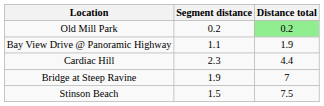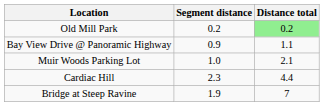 <table style="text-align: center;" class="wikitable">
 <tr>
 <th>Location</th>
 <th>Segment distance</th>
 <th>Distance total</th>
 </tr>
 <tr>
 <td>Old Mill Park</td>
 <td>0.2</td>
 <td style="background: lightgreen;">0.2</td>
 </tr>
 <tr>
 <td>Bay View Drive @ Panoramic Highway</td>
+<td>0.9</td>
 <td>1.1</td>
-<td>1.9</td>
+</tr>
+<tr>
+<td>Muir Woods Parking Lot</td>
+<td>1.0</td>
+<td>2.1</td>
 </tr>
 <tr>
 <td>Cardiac Hill</td>
 <td>2.3</td>
 <td>4.4</td>
 </tr>
 <tr>
 <td>Bridge at Steep Ravine</td>
 <td>1.9</td>
 <td>7</td>
 </tr>
-<tr>
-<td>Stinson Beach</td>
-<td>1.5</td>
-<td>7.5</td>
-</tr>
 </table>
